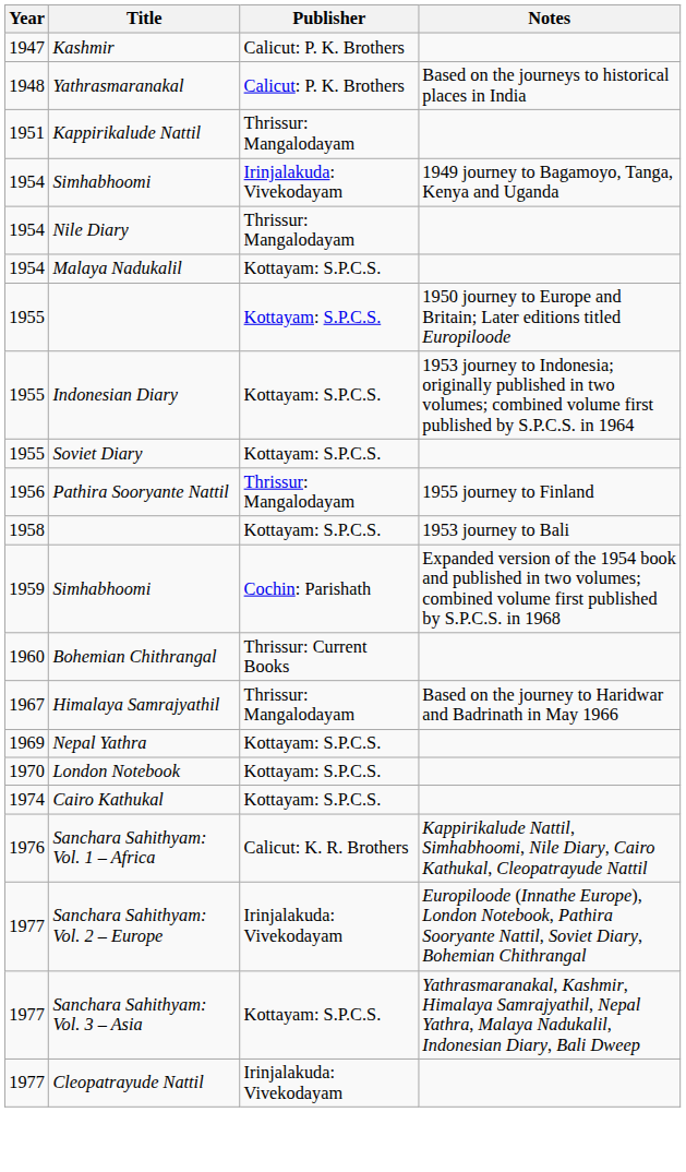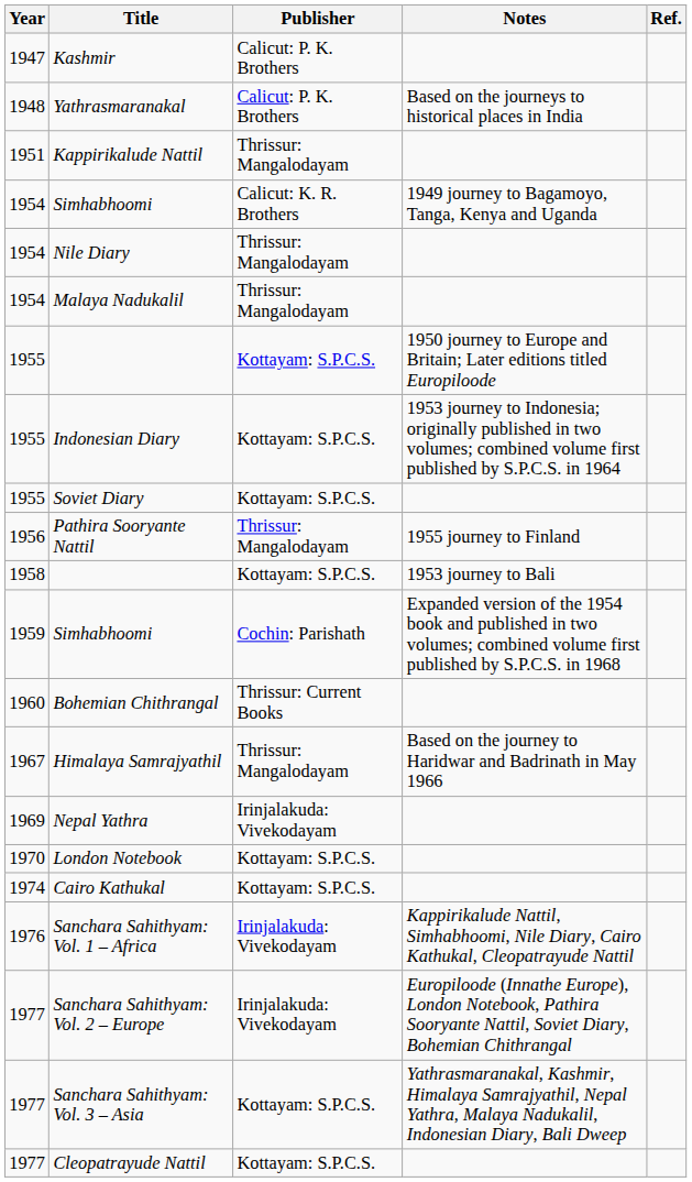 <table class="wikitable">
 <tr>
 <th>Year</th>
 <th ! style=width:15em>Title</th>
 <th ! style=width:15em>Publisher</th>
 <th ! style=width:25em>Notes</th>
+<th>Ref.</th>
 </tr>
 <tr>
 <td>1947</td>
 <td><em>Kashmir</em></td>
 <td>Calicut: P. K. Brothers</td>
+<td></td>
 <td></td>
 </tr>
 <tr>
 <td>1948</td>
 <td><em>Yathrasmaranakal</em></td>
 <td><a href='#'>Calicut</a>: P. K. Brothers</td>
 <td>Based on the journeys to historical places in India</td>
+<td></td>
 </tr>
 <tr>
 <td>1951</td>
 <td><em>Kappirikalude Nattil</em></td>
 <td>Thrissur: Mangalodayam</td>
 <td></td>
+<td></td>
 </tr>
 <tr>
 <td>1954</td>
 <td><em>Simhabhoomi</em></td>
-<td><a href='#'>Irinjalakuda</a>: Vivekodayam</td>
+<td>Calicut: K. R. Brothers</td>
 <td>1949 journey to Bagamoyo, Tanga, Kenya and Uganda</td>
+<td></td>
 </tr>
 <tr>
 <td>1954</td>
 <td><em>Nile Diary</em></td>
 <td>Thrissur: Mangalodayam</td>
 <td></td>
+<td></td>
 </tr>
 <tr>
 <td>1954</td>
 <td><em>Malaya Nadukalil</em></td>
-<td>Kottayam: S.P.C.S.</td>
+<td>Thrissur: Mangalodayam</td>
+<td></td>
 <td></td>
 </tr>
 <tr>
 <td>1955</td>
 <td><em></em></td>
 <td><a href='#'>Kottayam</a>: <a href='#'>S.P.C.S.</a></td>
 <td>1950 journey to Europe and Britain; Later editions titled <em>Europiloode</em><br></td>
+<td></td>
 </tr>
 <tr>
 <td>1955</td>
 <td><em>Indonesian Diary</em></td>
 <td>Kottayam: S.P.C.S.</td>
 <td>1953 journey to Indonesia; originally published in two volumes; combined volume first published by S.P.C.S. in 1964</td>
+<td></td>
 </tr>
 <tr>
 <td>1955</td>
 <td><em>Soviet Diary</em></td>
 <td>Kottayam: S.P.C.S.</td>
+<td></td>
 <td></td>
 </tr>
 <tr>
 <td>1956</td>
 <td><em>Pathira Sooryante Nattil</em></td>
 <td><a href='#'>Thrissur</a>: Mangalodayam</td>
 <td>1955 journey to Finland</td>
+<td></td>
 </tr>
 <tr>
 <td>1958</td>
 <td><em></em></td>
 <td>Kottayam: S.P.C.S.</td>
 <td>1953 journey to Bali<br></td>
+<td></td>
 </tr>
 <tr>
 <td>1959</td>
 <td><em>Simhabhoomi</em></td>
 <td><a href='#'>Cochin</a>: Parishath</td>
 <td>Expanded version of the 1954 book and published in two volumes; combined volume first published by S.P.C.S. in 1968</td>
+<td></td>
 </tr>
 <tr>
 <td>1960</td>
 <td><em>Bohemian Chithrangal</em></td>
 <td>Thrissur: Current Books</td>
+<td></td>
 <td></td>
 </tr>
 <tr>
 <td>1967</td>
 <td><em>Himalaya Samrajyathil</em></td>
 <td>Thrissur: Mangalodayam</td>
 <td>Based on the journey to Haridwar and Badrinath in May 1966<br> </td>
+<td></td>
 </tr>
 <tr>
 <td>1969</td>
 <td><em>Nepal Yathra</em></td>
-<td>Kottayam: S.P.C.S.</td>
+<td>Irinjalakuda: Vivekodayam</td>
+<td></td>
 <td></td>
 </tr>
 <tr>
 <td>1970</td>
 <td><em>London Notebook</em></td>
 <td>Kottayam: S.P.C.S.</td>
 <td></td>
+<td></td>
 </tr>
 <tr>
 <td>1974</td>
 <td><em>Cairo Kathukal</em></td>
 <td>Kottayam: S.P.C.S.</td>
 <td></td>
+<td></td>
 </tr>
 <tr>
 <td>1976</td>
 <td><em>Sanchara Sahithyam: Vol. 1 – Africa</em></td>
-<td>Calicut: K. R. Brothers</td>
+<td><a href='#'>Irinjalakuda</a>: Vivekodayam</td>
 <td><em>Kappirikalude Nattil</em>, <em>Simhabhoomi</em>, <em>Nile Diary</em>, <em>Cairo Kathukal</em>, <em>Cleopatrayude Nattil</em></td>
+<td></td>
 </tr>
 <tr>
 <td>1977</td>
 <td><em>Sanchara Sahithyam: Vol. 2 – Europe</em></td>
 <td>Irinjalakuda: Vivekodayam</td>
 <td><em>Europiloode</em> (<em>Innathe Europe</em>), <em>London Notebook</em>, <em>Pathira Sooryante Nattil</em>, <em>Soviet Diary</em>, <em>Bohemian Chithrangal</em></td>
+<td></td>
 </tr>
 <tr>
 <td>1977</td>
 <td><em>Sanchara Sahithyam: Vol. 3 – Asia</em></td>
 <td>Kottayam: S.P.C.S.</td>
 <td><em>Yathrasmaranakal</em>, <em>Kashmir</em>, <em>Himalaya Samrajyathil</em>, <em>Nepal Yathra</em>, <em>Malaya Nadukalil</em>, <em>Indonesian Diary</em>, <em>Bali Dweep</em></td>
+<td></td>
 </tr>
 <tr>
 <td>1977</td>
 <td><em>Cleopatrayude Nattil</em></td>
-<td>Irinjalakuda: Vivekodayam</td>
+<td>Kottayam: S.P.C.S.</td>
+<td></td>
 <td></td>
 </tr>
 </table>
